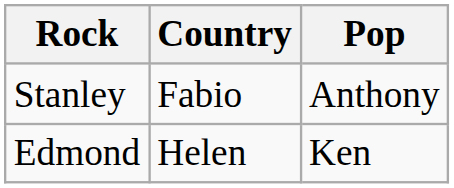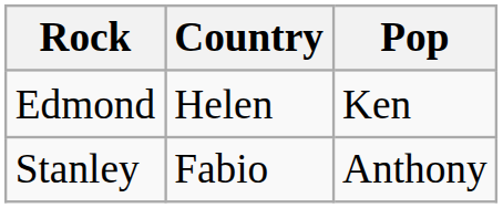 <table class="wikitable">
 <tr>
 <th>Rock</th>
 <th>Country</th>
 <th>Pop</th>
 </tr>
 <tr>
+<td>Edmond</td>
+<td>Helen</td>
+<td>Ken</td>
+</tr>
+<tr>
 <td>Stanley</td>
 <td>Fabio</td>
 <td>Anthony</td>
 </tr>
-<tr>
-<td>Edmond</td>
-<td>Helen</td>
-<td>Ken</td>
-</tr>
 </table>
